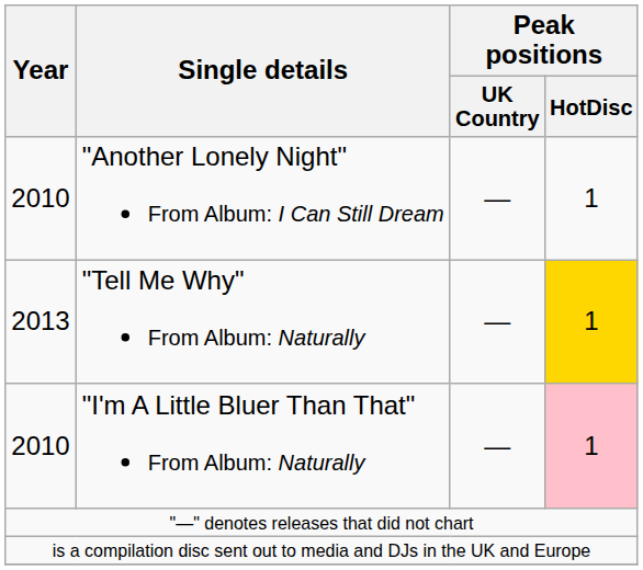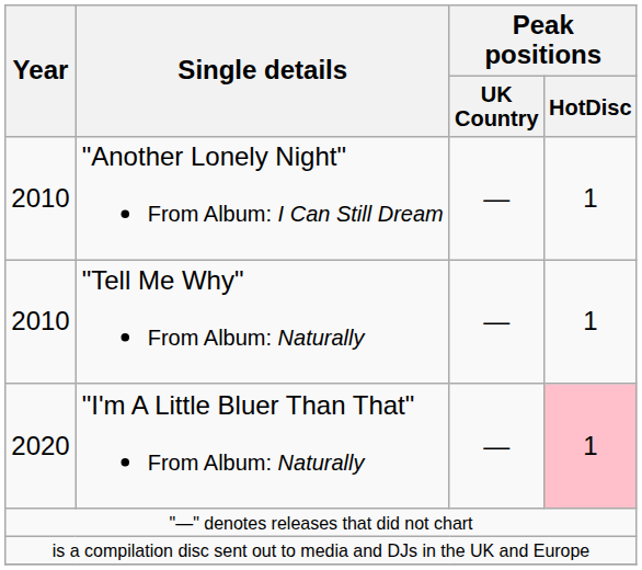 <table class="wikitable" style="text-align:center;">
 <tr>
 <th rowspan="2">Year</th>
 <th rowspan="2">Single details</th>
 <th colspan="2">Peak positions</th>
 </tr>
 <tr style="font-size:smaller;">
 <th width="45">UK Country</th>
 <th width="45">HotDisc</th>
 </tr>
 <tr>
 <td>2010</td>
 <td align="left">"Another Lonely Night"<br><ul><li><small>From Album: <em>I Can Still Dream</em></small></li></ul></td>
 <td>—</td>
 <td>1</td>
 </tr>
 <tr>
-<td>2013</td>
+<td>2010</td>
 <td align="left">"Tell Me Why"<br><ul><li><small>From Album: <em>Naturally</em></small></li></ul></td>
 <td>—</td>
-<td style="background: gold;">1</td>
+<td>1</td>
 </tr>
 <tr>
-<td>2010</td>
+<td>2020</td>
 <td align="left">"I'm A Little Bluer Than That"<br><ul><li><small>From Album: <em>Naturally</em></small></li></ul></td>
 <td>—</td>
 <td style="background: pink;">1</td>
 </tr>
 <tr>
 <td colspan="10" style="font-size:8pt">"—" denotes releases that did not chart</td>
 </tr>
 <tr>
 <td colspan="10" style="font-size:8pt"> is a compilation disc sent out to media and DJs in the UK and Europe</td>
 </tr>
 <tr>
 </tr>
 </table>
